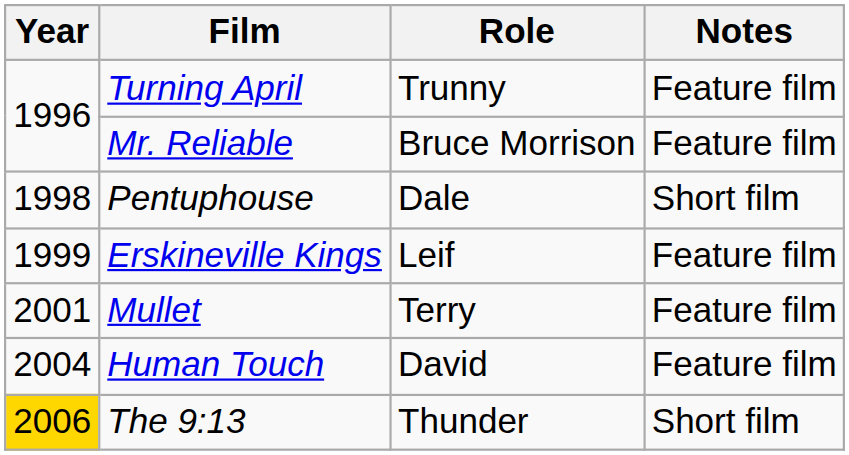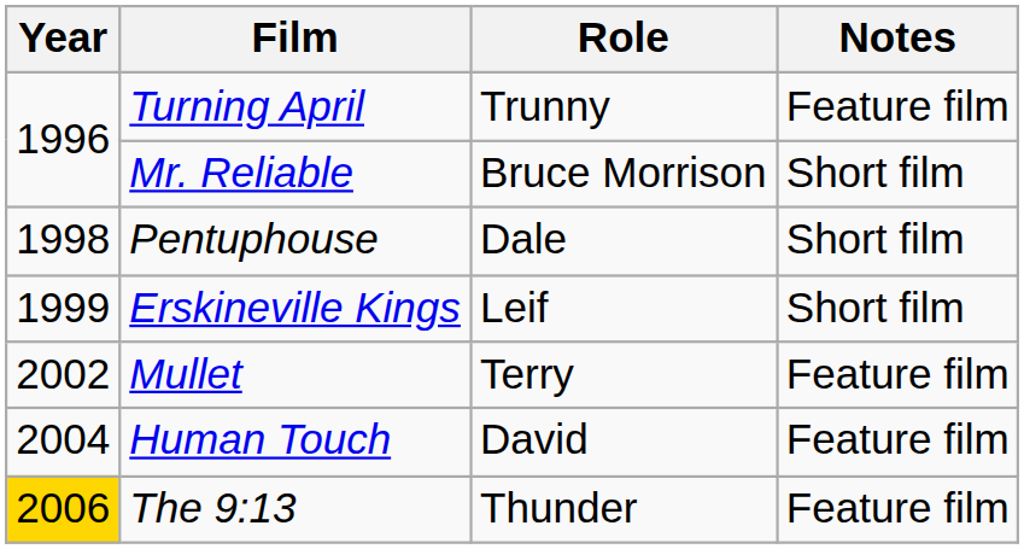 <table class="wikitable">
 <tr>
 <th>Year</th>
 <th>Film</th>
 <th>Role</th>
 <th>Notes</th>
 </tr>
 <tr>
 <td rowspan= 2>1996</td>
 <td><em><a href='#'>Turning April</a></em></td>
 <td>Trunny</td>
 <td>Feature film</td>
 </tr>
 <tr>
 <td><em><a href='#'>Mr. Reliable</a></em></td>
 <td>Bruce Morrison</td>
-<td>Feature film</td>
+<td>Short film</td>
 </tr>
 <tr>
 <td>1998</td>
 <td><em>Pentuphouse</em></td>
 <td>Dale</td>
 <td>Short film</td>
 </tr>
 <tr>
 <td>1999</td>
 <td><em><a href='#'>Erskineville Kings</a></em></td>
 <td>Leif</td>
-<td>Feature film</td>
+<td>Short film</td>
 </tr>
 <tr>
-<td rowspan= 1>2001</td>
+<td rowspan= 1>2002</td>
 <td><em><a href='#'>Mullet</a></em></td>
 <td>Terry</td>
 <td>Feature film</td>
 </tr>
 <tr>
 <td>2004</td>
 <td><em><a href='#'>Human Touch</a></em></td>
 <td>David</td>
 <td>Feature film</td>
 </tr>
 <tr>
 <td style="background: gold;">2006</td>
 <td><em>The 9:13</em></td>
 <td>Thunder</td>
-<td>Short film</td>
+<td>Feature film</td>
 </tr>
 </table>
